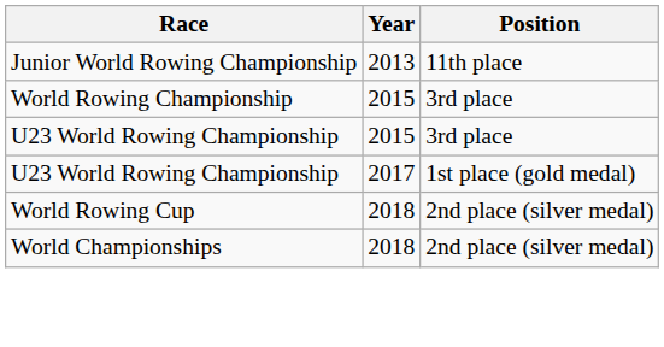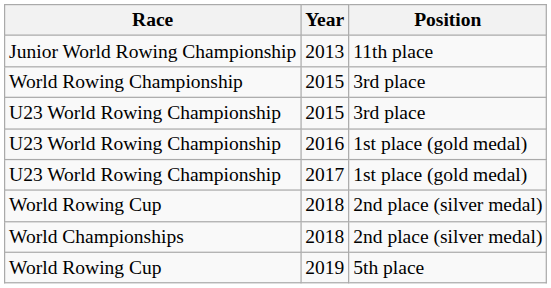 <table class="wikitable">
 <tr>
 <th>Race</th>
 <th>Year</th>
 <th>Position</th>
 </tr>
 <tr>
 <td>Junior World Rowing Championship</td>
 <td>2013</td>
 <td>11th place</td>
 </tr>
 <tr>
 <td>World Rowing Championship</td>
 <td>2015</td>
 <td>3rd place</td>
 </tr>
 <tr>
 <td>U23 World Rowing Championship</td>
 <td>2015</td>
 <td>3rd place</td>
 </tr>
 <tr>
 <td>U23 World Rowing Championship</td>
+<td>2016</td>
+<td>1st place (gold medal)</td>
+</tr>
+<tr>
+<td>U23 World Rowing Championship</td>
 <td>2017</td>
 <td>1st place (gold medal)</td>
 </tr>
 <tr>
 <td>World Rowing Cup</td>
 <td>2018</td>
 <td>2nd place (silver medal)</td>
 </tr>
 <tr>
 <td>World Championships</td>
 <td>2018</td>
 <td>2nd place (silver medal)</td>
 </tr>
+<tr>
+<td>World Rowing Cup</td>
+<td>2019</td>
+<td>5th place</td>
+</tr>
 </table>
